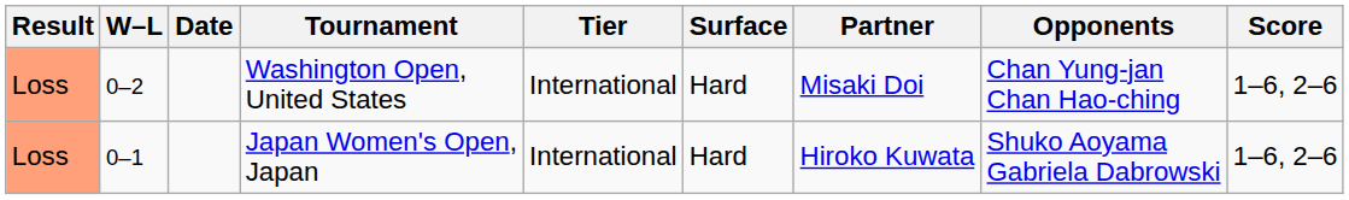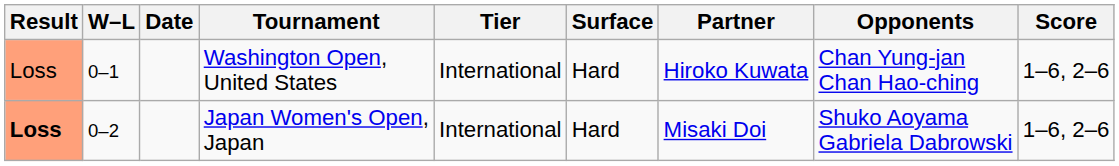 <table class="sortable wikitable">
 <tr>
 <th>Result</th>
 <th class="unsortable">W–L</th>
 <th>Date</th>
 <th>Tournament</th>
 <th>Tier</th>
 <th>Surface</th>
 <th>Partner</th>
 <th>Opponents</th>
 <th class="unsortable">Score</th>
 </tr>
 <tr>
 <td bgcolor=FFA07A>Loss</td>
-<td><small>0–2</small></td>
+<td><small>0–1</small></td>
 <td><a href='#'></a></td>
 <td><a href='#'>Washington Open</a>, <br>United States</td>
 <td>International</td>
 <td>Hard</td>
-<td> <a href='#'>Misaki Doi</a></td>
+<td> <a href='#'>Hiroko Kuwata</a></td>
 <td> <a href='#'>Chan Yung-jan</a> <br>  <a href='#'>Chan Hao-ching</a></td>
 <td>1–6, 2–6</td>
 </tr>
 <tr>
-<td bgcolor=FFA07A>Loss</td>
-<td><small>0–1</small></td>
+<td bgcolor=FFA07A><strong>Loss</strong></td>
+<td><small>0–2</small></td>
 <td><a href='#'></a></td>
 <td><a href='#'>Japan Women's Open</a>, <br>Japan</td>
 <td>International</td>
 <td>Hard</td>
-<td> <a href='#'>Hiroko Kuwata</a></td>
+<td> <a href='#'>Misaki Doi</a></td>
 <td> <a href='#'>Shuko Aoyama</a> <br>  <a href='#'>Gabriela Dabrowski</a></td>
 <td>1–6, 2–6</td>
 </tr>
 </table>
